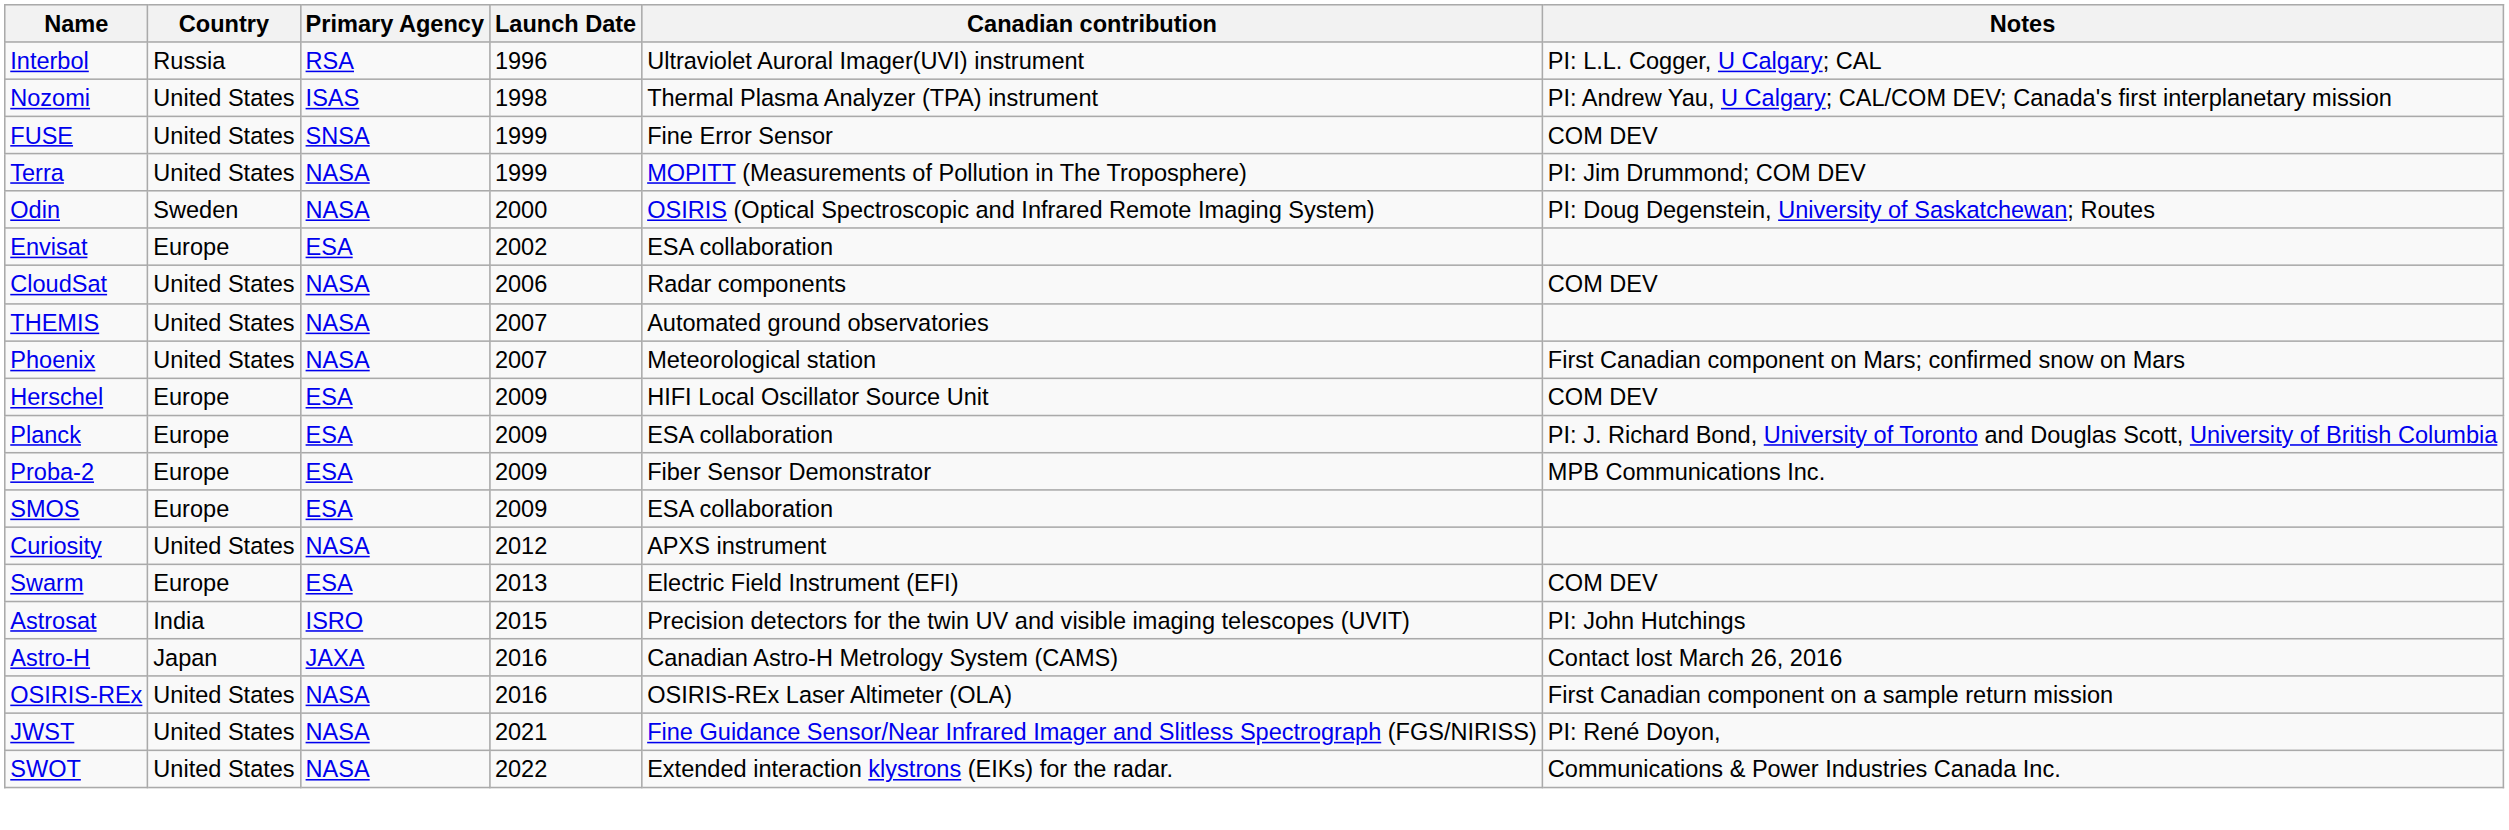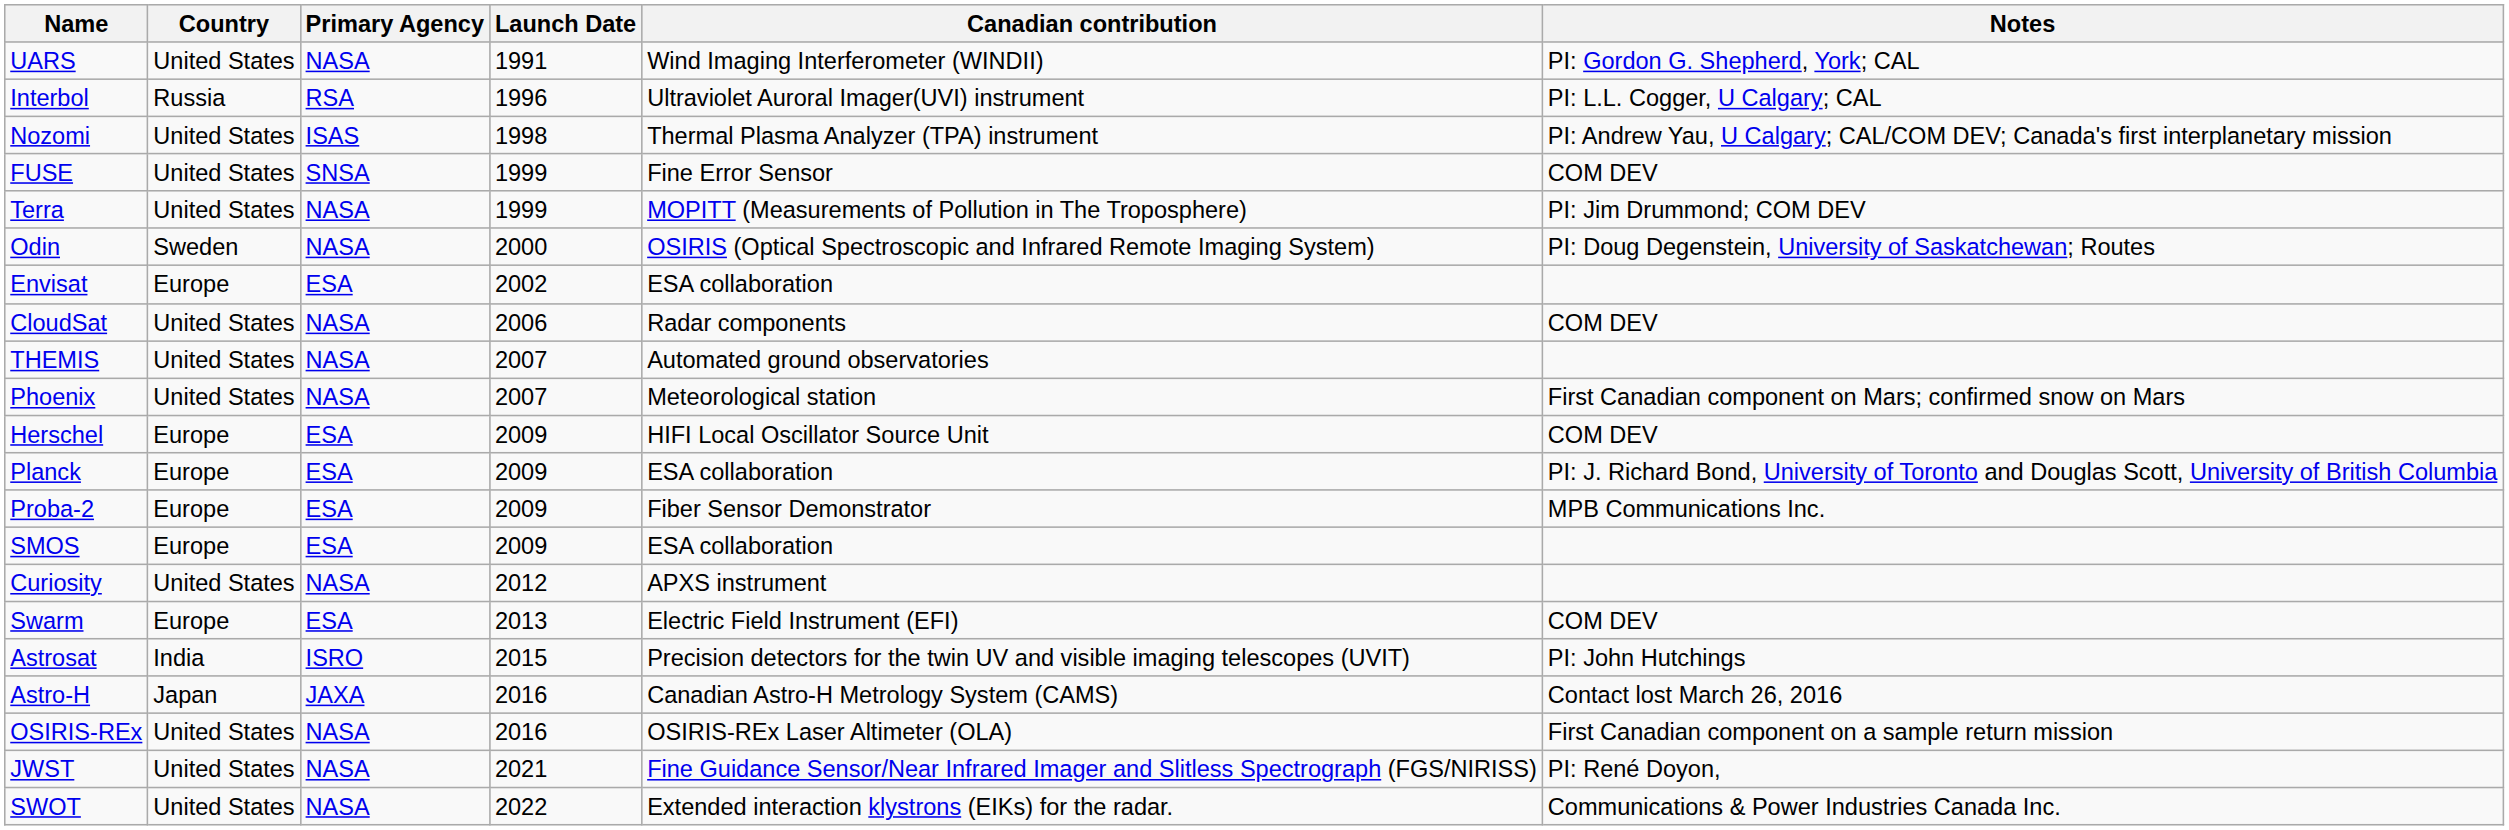 <table class="wikitable" style="font-size:95%;">
 <tr style="background:#f7f7f7;">
 <th>Name</th>
 <th>Country</th>
 <th>Primary Agency</th>
 <th>Launch Date</th>
 <th>Canadian contribution</th>
 <th>Notes</th>
+</tr>
+<tr>
+<td><a href='#'>UARS</a></td>
+<td>United States</td>
+<td><a href='#'>NASA</a></td>
+<td>1991</td>
+<td>Wind Imaging Interferometer (WINDII)</td>
+<td>PI: <a href='#'>Gordon G. Shepherd</a>, <a href='#'>York</a>; CAL</td>
 </tr>
 <tr>
 <td><a href='#'>Interbol</a></td>
 <td>Russia</td>
 <td><a href='#'>RSA</a></td>
 <td>1996</td>
 <td>Ultraviolet Auroral Imager(UVI) instrument</td>
 <td>PI:  L.L. Cogger, <a href='#'>U Calgary</a>; CAL</td>
 </tr>
 <tr>
 <td><a href='#'>Nozomi</a></td>
 <td>United States</td>
 <td><a href='#'>ISAS</a></td>
 <td>1998</td>
 <td>Thermal Plasma Analyzer (TPA) instrument</td>
 <td>PI:  Andrew Yau, <a href='#'>U Calgary</a>; CAL/COM DEV; Canada's first interplanetary mission</td>
 </tr>
 <tr>
 <td><a href='#'>FUSE</a></td>
 <td>United States</td>
 <td><a href='#'>SNSA</a></td>
 <td>1999</td>
 <td>Fine Error Sensor</td>
 <td>COM DEV</td>
 </tr>
 <tr>
 <td><a href='#'>Terra</a></td>
 <td>United States</td>
 <td><a href='#'>NASA</a></td>
 <td>1999</td>
 <td><a href='#'>MOPITT</a> (Measurements of Pollution in The Troposphere)</td>
 <td>PI: Jim Drummond; COM DEV</td>
 </tr>
 <tr>
 <td><a href='#'>Odin</a></td>
 <td>Sweden</td>
 <td><a href='#'>NASA</a></td>
 <td>2000</td>
 <td><a href='#'>OSIRIS</a> (Optical Spectroscopic and Infrared Remote Imaging System)</td>
 <td>PI: Doug Degenstein, <a href='#'>University of Saskatchewan</a>; Routes</td>
 </tr>
 <tr>
 <td><a href='#'>Envisat</a></td>
 <td>Europe</td>
 <td><a href='#'>ESA</a></td>
 <td>2002</td>
 <td>ESA collaboration</td>
 <td></td>
 </tr>
 <tr>
 <td><a href='#'>CloudSat</a></td>
 <td>United States</td>
 <td><a href='#'>NASA</a></td>
 <td>2006</td>
 <td>Radar components</td>
 <td>COM DEV</td>
 </tr>
 <tr>
 <td><a href='#'>THEMIS</a></td>
 <td>United States</td>
 <td><a href='#'>NASA</a></td>
 <td>2007</td>
 <td>Automated ground observatories</td>
 <td></td>
 </tr>
 <tr>
 <td><a href='#'>Phoenix</a></td>
 <td>United States</td>
 <td><a href='#'>NASA</a></td>
 <td>2007</td>
 <td>Meteorological station</td>
 <td>First Canadian component on Mars; confirmed snow on Mars</td>
 </tr>
 <tr>
 <td><a href='#'>Herschel</a></td>
 <td>Europe</td>
 <td><a href='#'>ESA</a></td>
 <td>2009</td>
 <td>HIFI Local Oscillator Source Unit</td>
 <td>COM DEV</td>
 </tr>
 <tr>
 <td><a href='#'>Planck</a></td>
 <td>Europe</td>
 <td><a href='#'>ESA</a></td>
 <td>2009</td>
 <td>ESA collaboration</td>
 <td>PI: J. Richard Bond, <a href='#'>University of Toronto</a> and Douglas Scott, <a href='#'>University of British Columbia</a></td>
 </tr>
 <tr>
 <td><a href='#'>Proba-2</a></td>
 <td>Europe</td>
 <td><a href='#'>ESA</a></td>
 <td>2009</td>
 <td>Fiber Sensor Demonstrator</td>
 <td>MPB Communications Inc.</td>
 </tr>
 <tr ||>
 <td><a href='#'>SMOS</a></td>
 <td>Europe</td>
 <td><a href='#'>ESA</a></td>
 <td>2009</td>
 <td>ESA collaboration</td>
 <td></td>
 </tr>
 <tr>
 <td><a href='#'>Curiosity</a></td>
 <td>United States</td>
 <td><a href='#'>NASA</a></td>
 <td>2012</td>
 <td>APXS instrument</td>
 <td></td>
 </tr>
 <tr>
 <td><a href='#'>Swarm</a></td>
 <td>Europe</td>
 <td><a href='#'>ESA</a></td>
 <td>2013</td>
 <td>Electric Field Instrument (EFI)</td>
 <td>COM DEV</td>
 </tr>
 <tr>
 <td><a href='#'>Astrosat</a></td>
 <td>India</td>
 <td><a href='#'>ISRO</a></td>
 <td>2015</td>
 <td>Precision detectors for the twin UV and visible imaging telescopes (UVIT)</td>
 <td>PI: John Hutchings</td>
 </tr>
 <tr>
 <td><a href='#'>Astro-H</a></td>
 <td>Japan</td>
 <td><a href='#'>JAXA</a></td>
 <td>2016</td>
 <td>Canadian Astro-H Metrology System (CAMS)</td>
 <td>Contact lost March 26, 2016</td>
 </tr>
 <tr>
 <td><a href='#'>OSIRIS-REx</a></td>
 <td>United States</td>
 <td><a href='#'>NASA</a></td>
 <td>2016</td>
 <td>OSIRIS-REx Laser Altimeter (OLA)</td>
 <td>First Canadian component on a sample return mission</td>
 </tr>
 <tr>
 <td><a href='#'>JWST</a></td>
 <td>United States</td>
 <td><a href='#'>NASA</a></td>
 <td>2021</td>
 <td><a href='#'>Fine Guidance Sensor/Near Infrared Imager and Slitless Spectrograph</a> (FGS/NIRISS)</td>
 <td>PI: René Doyon, </td>
 </tr>
 <tr>
 <td><a href='#'>SWOT</a></td>
 <td>United States</td>
 <td><a href='#'>NASA</a></td>
 <td>2022</td>
 <td>Extended interaction <a href='#'>klystrons</a> (EIKs) for the radar.</td>
 <td>Communications & Power Industries Canada Inc.</td>
 </tr>
 </table>
